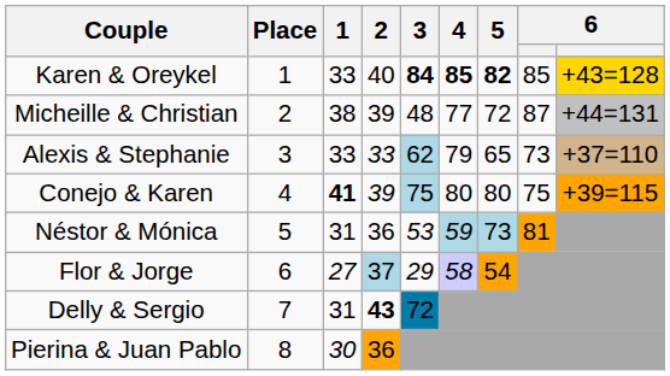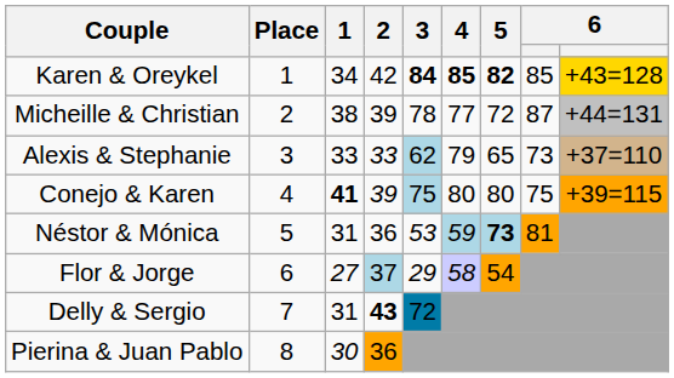 <table class="wikitable sortable" style="margin:auto; text-align:center; white-space:nowrap; width:20%;">
 <tr>
 <th rowspan=2>Couple</th>
 <th rowspan=2>Place</th>
 <th rowspan=2>1</th>
 <th rowspan=2>2</th>
 <th rowspan=2>3</th>
 <th rowspan=2>4</th>
 <th rowspan=2>5</th>
 <th colspan=2>6</th>
 </tr>
 <tr>
 <th></th>
 <th></th>
 </tr>
 <tr>
 <td>Karen & Oreykel</td>
 <td>1</td>
-<td>33</td>
-<td>40</td>
+<td>34</td>
+<td>42</td>
 <td><span><strong>84</strong></span></td>
 <td><span><strong>85</strong></span></td>
 <td><span><strong>82</strong></span></td>
 <td>85</td>
 <td bgcolor=gold>+43=128</td>
 </tr>
 <tr>
 <td>Micheille & Christian</td>
 <td>2</td>
 <td>38</td>
 <td>39</td>
-<td>48</td>
+<td>78</td>
 <td>77</td>
 <td>72</td>
 <td>87</td>
 <td bgcolor=silver>+44=131</td>
 </tr>
 <tr>
 <td>Alexis & Stephanie</td>
 <td>3</td>
 <td>33</td>
 <td><span><em>33</em></span></td>
 <td bgcolor=lightblue>62</td>
 <td>79</td>
 <td>65</td>
 <td>73</td>
 <td bgcolor=tan>+37=110</td>
 </tr>
 <tr>
 <td>Conejo & Karen</td>
 <td>4</td>
 <td><span><strong>41</strong></span></td>
 <td><span><em>39</em></span></td>
 <td bgcolor=lightblue>75</td>
 <td>80</td>
 <td>80</td>
 <td>75</td>
 <td bgcolor=orange>+39=115</td>
 </tr>
 <tr>
 <td>Néstor & Mónica</td>
 <td>5</td>
 <td>31</td>
 <td>36</td>
 <td><span><em>53</em></span></td>
 <td bgcolor=lightblue><span><em>59</em></span></td>
-<td bgcolor=lightblue>73</td>
+<td bgcolor=lightblue><strong>73</strong></td>
 <td bgcolor=orange>81</td>
 <td colspan=1 style="background:darkgrey;"></td>
 </tr>
 <tr>
 <td>Flor & Jorge</td>
 <td>6</td>
 <td><span><em>27</em></span></td>
 <td bgcolor=lightblue>37</td>
 <td><span><em>29</em></span></td>
 <td bgcolor=#CCCCFF><span><em>58</em></span></td>
 <td bgcolor=orange>54</td>
 <td colspan=2 style="background:darkgrey;"></td>
 </tr>
 <tr>
 <td>Delly & Sergio</td>
 <td>7</td>
 <td>31</td>
 <td><span><strong>43</strong></span></td>
 <td bgcolor=#007BA7>72</td>
 <td colspan=4 style="background:darkgrey;"></td>
 </tr>
 <tr>
 <td>Pierina & Juan Pablo</td>
 <td>8</td>
 <td><span><em>30</em></span></td>
 <td bgcolor=orange>36</td>
 <td colspan=5 style="background:darkgrey;"></td>
 </tr>
 </table>
